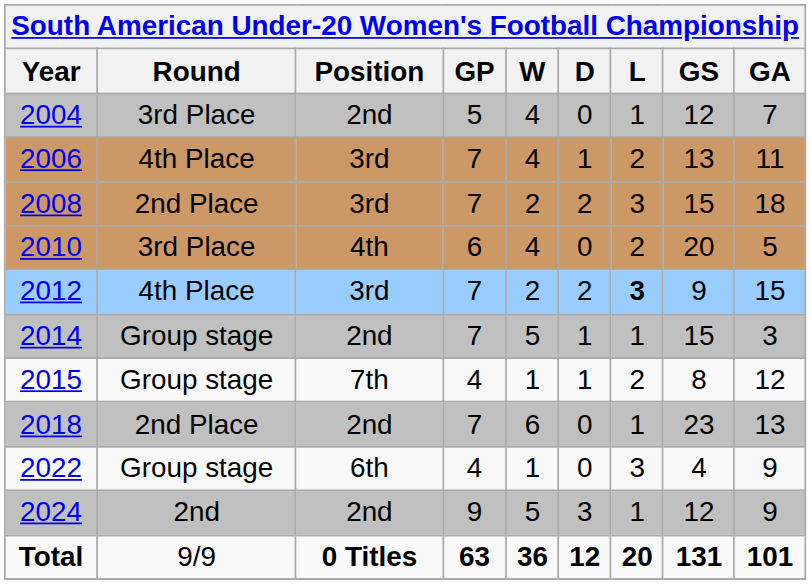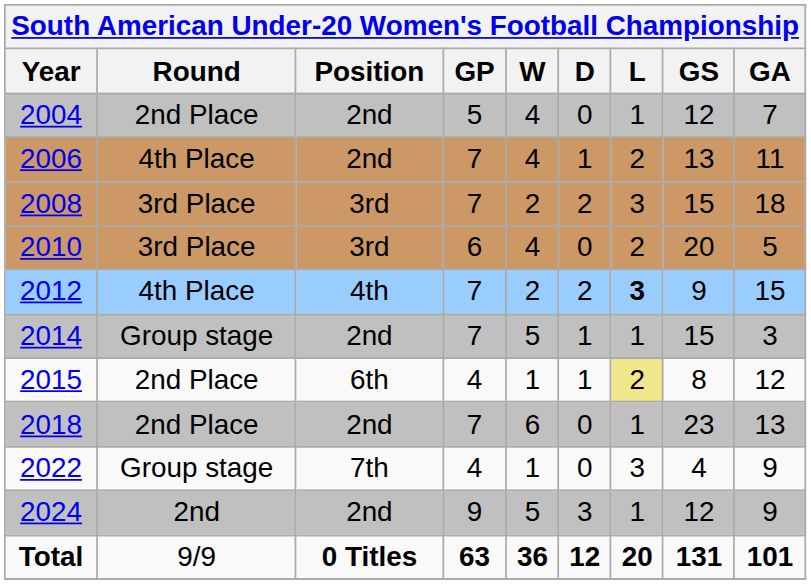 <table class="wikitable" style="text-align: center;">
 <tr>
 <th colspan=9><a href='#'>South American Under-20 Women's Football Championship</a></th>
 </tr>
 <tr>
 <th>Year</th>
 <th>Round</th>
 <th>Position</th>
 <th>GP</th>
 <th>W</th>
 <th>D</th>
 <th>L</th>
 <th>GS</th>
 <th>GA</th>
 </tr>
 <tr style="text-align:center; background:silver;">
 <td> <a href='#'>2004</a></td>
-<td>3rd Place</td>
+<td>2nd Place</td>
 <td>2nd</td>
 <td>5</td>
 <td>4</td>
 <td>0</td>
 <td>1</td>
 <td>12</td>
 <td>7</td>
 </tr>
 <tr style="text-align:center; background:#c96;">
 <td> <a href='#'>2006</a></td>
 <td>4th Place</td>
-<td>3rd</td>
+<td>2nd</td>
 <td>7</td>
 <td>4</td>
 <td>1</td>
 <td>2</td>
 <td>13</td>
 <td>11</td>
 </tr>
 <tr style="text-align:center; background:#c96;">
 <td> <a href='#'>2008</a></td>
-<td>2nd Place</td>
+<td>3rd Place</td>
 <td>3rd</td>
 <td>7</td>
 <td>2</td>
 <td>2</td>
 <td>3</td>
 <td>15</td>
 <td>18</td>
 </tr>
 <tr style="text-align:center; background:#c96;">
 <td> <a href='#'>2010</a></td>
 <td>3rd Place</td>
-<td>4th</td>
+<td>3rd</td>
 <td>6</td>
 <td>4</td>
 <td>0</td>
 <td>2</td>
 <td>20</td>
 <td>5</td>
 </tr>
 <tr style="text-align:center; background:#9acdff;">
 <td> <a href='#'>2012</a></td>
 <td>4th Place</td>
-<td>3rd</td>
+<td>4th</td>
 <td>7</td>
 <td>2</td>
 <td>2</td>
 <td><strong>3</strong></td>
 <td>9</td>
 <td>15</td>
 </tr>
 <tr style="text-align:center; background:silver;">
 <td> <a href='#'>2014</a></td>
 <td>Group stage</td>
 <td>2nd</td>
 <td>7</td>
 <td>5</td>
 <td>1</td>
 <td>1</td>
 <td>15</td>
 <td>3</td>
 </tr>
 <tr>
 <td> <a href='#'>2015</a></td>
-<td>Group stage</td>
-<td>7th</td>
+<td>2nd Place</td>
+<td>6th</td>
 <td>4</td>
 <td>1</td>
 <td>1</td>
-<td>2</td>
+<td style="background: khaki;">2</td>
 <td>8</td>
 <td>12</td>
 </tr>
 <tr style="text-align:center; background:silver;">
 <td> <a href='#'>2018</a></td>
 <td>2nd Place</td>
 <td>2nd</td>
 <td>7</td>
 <td>6</td>
 <td>0</td>
 <td>1</td>
 <td>23</td>
 <td>13</td>
 </tr>
 <tr>
 <td> <a href='#'>2022</a></td>
 <td>Group stage</td>
-<td>6th</td>
+<td>7th</td>
 <td>4</td>
 <td>1</td>
 <td>0</td>
 <td>3</td>
 <td>4</td>
 <td>9</td>
 </tr>
 <tr style="text-align:center; background:silver;">
 <td> <a href='#'>2024</a></td>
 <td>2nd</td>
 <td>2nd</td>
 <td>9</td>
 <td>5</td>
 <td>3</td>
 <td>1</td>
 <td>12</td>
 <td>9</td>
 </tr>
 <tr>
 <td><strong>Total</strong></td>
 <td>9/9</td>
 <td><strong>0 Titles</strong></td>
 <td><strong>63</strong></td>
 <td><strong>36</strong></td>
 <td><strong>12</strong></td>
 <td><strong>20</strong></td>
 <td><strong>131</strong></td>
 <td><strong>101</strong></td>
 </tr>
 <tr>
 </tr>
 </table>
